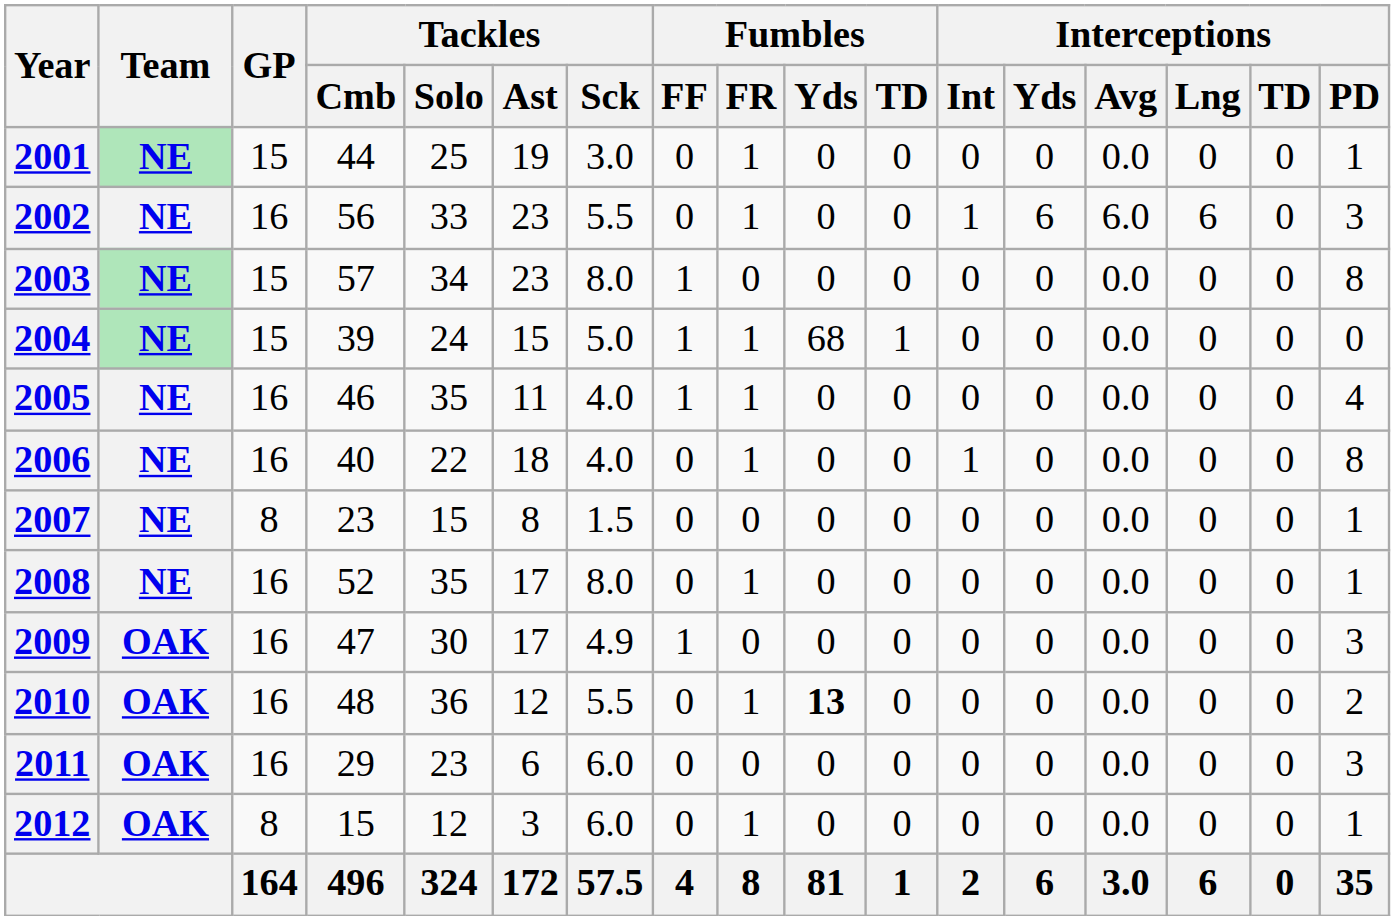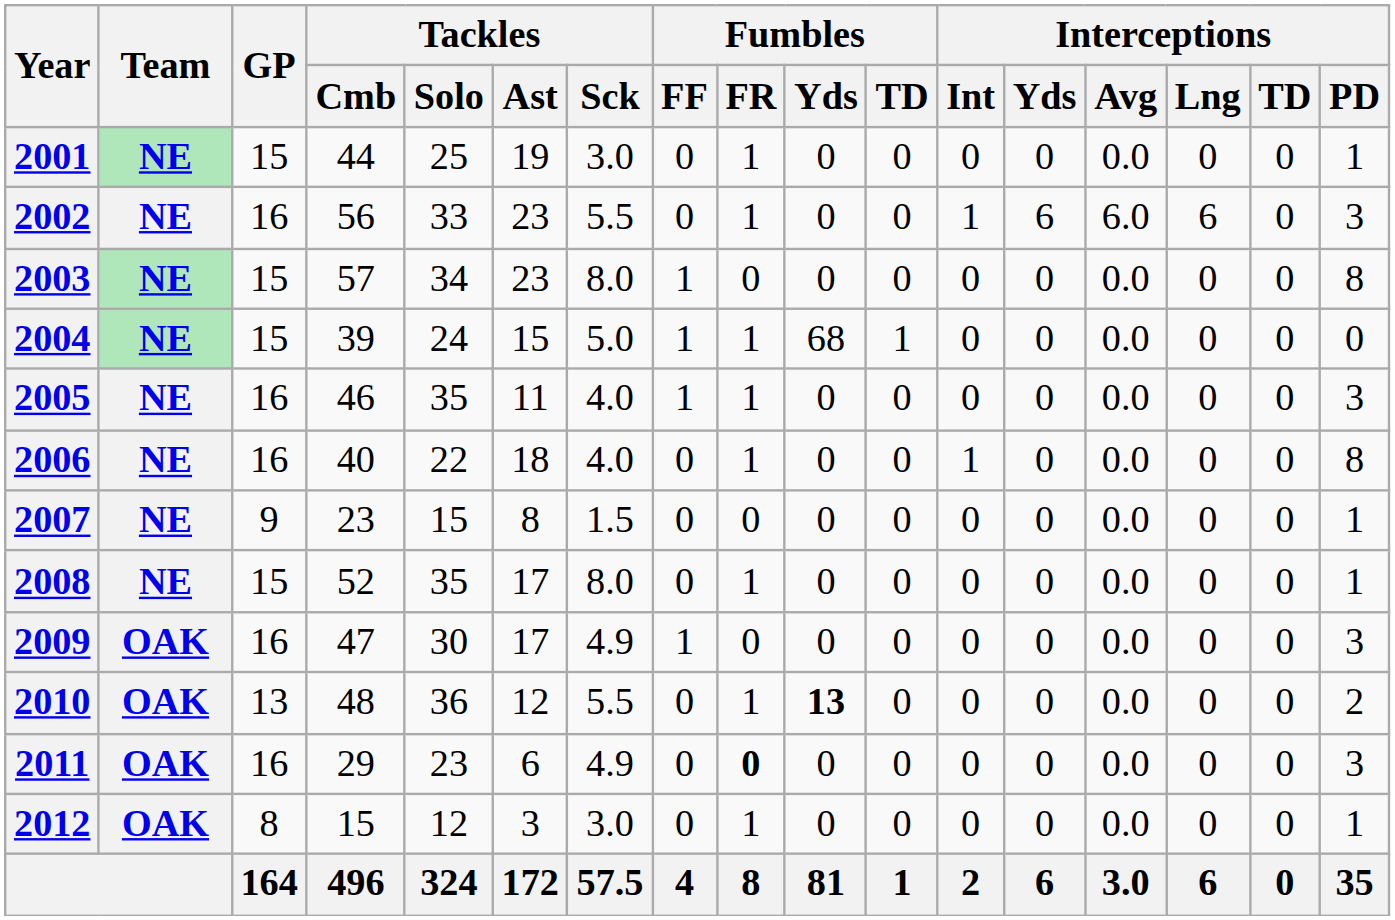 <table class=wikitable style="text-align:center;">
 <tr>
 <th rowspan="2">Year</th>
 <th rowspan="2">Team</th>
 <th rowspan="2">GP</th>
 <th colspan="4">Tackles</th>
 <th colspan="4">Fumbles</th>
 <th colspan="6">Interceptions</th>
 </tr>
 <tr>
 <th>Cmb</th>
 <th>Solo</th>
 <th>Ast</th>
 <th>Sck</th>
 <th>FF</th>
 <th>FR</th>
 <th>Yds</th>
 <th>TD</th>
 <th>Int</th>
 <th>Yds</th>
 <th>Avg</th>
 <th>Lng</th>
 <th>TD</th>
 <th>PD</th>
 </tr>
 <tr>
 <th><a href='#'>2001</a></th>
 <th style="background:#afe6ba; width:3em;"><a href='#'>NE</a></th>
 <td>15</td>
 <td>44</td>
 <td>25</td>
 <td>19</td>
 <td>3.0</td>
 <td>0</td>
 <td>1</td>
 <td>0</td>
 <td>0</td>
 <td>0</td>
 <td>0</td>
 <td>0.0</td>
 <td>0</td>
 <td>0</td>
 <td>1</td>
 </tr>
 <tr>
 <th><a href='#'>2002</a></th>
 <th><a href='#'>NE</a></th>
 <td>16</td>
 <td>56</td>
 <td>33</td>
 <td>23</td>
 <td>5.5</td>
 <td>0</td>
 <td>1</td>
 <td>0</td>
 <td>0</td>
 <td>1</td>
 <td>6</td>
 <td>6.0</td>
 <td>6</td>
 <td>0</td>
 <td>3</td>
 </tr>
 <tr>
 <th><a href='#'>2003</a></th>
 <th style="background:#afe6ba; width:3em;"><a href='#'>NE</a></th>
 <td>15</td>
 <td>57</td>
 <td>34</td>
 <td>23</td>
 <td>8.0</td>
 <td>1</td>
 <td>0</td>
 <td>0</td>
 <td>0</td>
 <td>0</td>
 <td>0</td>
 <td>0.0</td>
 <td>0</td>
 <td>0</td>
 <td>8</td>
 </tr>
 <tr>
 <th><a href='#'>2004</a></th>
 <th style="background:#afe6ba; width:3em;"><a href='#'>NE</a></th>
 <td>15</td>
 <td>39</td>
 <td>24</td>
 <td>15</td>
 <td>5.0</td>
 <td>1</td>
 <td>1</td>
 <td>68</td>
 <td>1</td>
 <td>0</td>
 <td>0</td>
 <td>0.0</td>
 <td>0</td>
 <td>0</td>
 <td>0</td>
 </tr>
 <tr>
 <th><a href='#'>2005</a></th>
 <th><a href='#'>NE</a></th>
 <td>16</td>
 <td>46</td>
 <td>35</td>
 <td>11</td>
 <td>4.0</td>
 <td>1</td>
 <td>1</td>
 <td>0</td>
 <td>0</td>
 <td>0</td>
 <td>0</td>
 <td>0.0</td>
 <td>0</td>
 <td>0</td>
-<td>4</td>
+<td>3</td>
 </tr>
 <tr>
 <th><a href='#'>2006</a></th>
 <th><a href='#'>NE</a></th>
 <td>16</td>
 <td>40</td>
 <td>22</td>
 <td>18</td>
 <td>4.0</td>
 <td>0</td>
 <td>1</td>
 <td>0</td>
 <td>0</td>
 <td>1</td>
 <td>0</td>
 <td>0.0</td>
 <td>0</td>
 <td>0</td>
 <td>8</td>
 </tr>
 <tr>
 <th><a href='#'>2007</a></th>
 <th><a href='#'>NE</a></th>
-<td>8</td>
+<td>9</td>
 <td>23</td>
 <td>15</td>
 <td>8</td>
 <td>1.5</td>
 <td>0</td>
 <td>0</td>
 <td>0</td>
 <td>0</td>
 <td>0</td>
 <td>0</td>
 <td>0.0</td>
 <td>0</td>
 <td>0</td>
 <td>1</td>
 </tr>
 <tr>
 <th><a href='#'>2008</a></th>
 <th><a href='#'>NE</a></th>
-<td>16</td>
+<td>15</td>
 <td>52</td>
 <td>35</td>
 <td>17</td>
 <td>8.0</td>
 <td>0</td>
 <td>1</td>
 <td>0</td>
 <td>0</td>
 <td>0</td>
 <td>0</td>
 <td>0.0</td>
 <td>0</td>
 <td>0</td>
 <td>1</td>
 </tr>
 <tr>
 <th><a href='#'>2009</a></th>
 <th><a href='#'>OAK</a></th>
 <td>16</td>
 <td>47</td>
 <td>30</td>
 <td>17</td>
 <td>4.9</td>
 <td>1</td>
 <td>0</td>
 <td>0</td>
 <td>0</td>
 <td>0</td>
 <td>0</td>
 <td>0.0</td>
 <td>0</td>
 <td>0</td>
 <td>3</td>
 </tr>
 <tr>
 <th><a href='#'>2010</a></th>
 <th><a href='#'>OAK</a></th>
-<td>16</td>
+<td>13</td>
 <td>48</td>
 <td>36</td>
 <td>12</td>
 <td>5.5</td>
 <td>0</td>
 <td>1</td>
 <td><strong>13</strong></td>
 <td>0</td>
 <td>0</td>
 <td>0</td>
 <td>0.0</td>
 <td>0</td>
 <td>0</td>
 <td>2</td>
 </tr>
 <tr>
 <th><a href='#'>2011</a></th>
 <th><a href='#'>OAK</a></th>
 <td>16</td>
 <td>29</td>
 <td>23</td>
 <td>6</td>
-<td>6.0</td>
+<td>4.9</td>
 <td>0</td>
-<td>0</td>
+<td><strong>0</strong></td>
 <td>0</td>
 <td>0</td>
 <td>0</td>
 <td>0</td>
 <td>0.0</td>
 <td>0</td>
 <td>0</td>
 <td>3</td>
 </tr>
 <tr>
 <th><a href='#'>2012</a></th>
 <th><a href='#'>OAK</a></th>
 <td>8</td>
 <td>15</td>
 <td>12</td>
 <td>3</td>
-<td>6.0</td>
+<td>3.0</td>
 <td>0</td>
 <td>1</td>
 <td>0</td>
 <td>0</td>
 <td>0</td>
 <td>0</td>
 <td>0.0</td>
 <td>0</td>
 <td>0</td>
 <td>1</td>
 </tr>
 <tr>
 <th colspan="2"></th>
 <th>164</th>
 <th>496</th>
 <th>324</th>
 <th>172</th>
 <th>57.5</th>
 <th>4</th>
 <th>8</th>
 <th>81</th>
 <th>1</th>
 <th>2</th>
 <th>6</th>
 <th>3.0</th>
 <th>6</th>
 <th>0</th>
 <th>35</th>
 </tr>
 </table>
